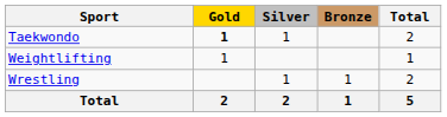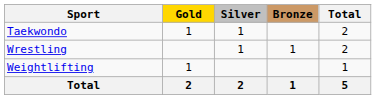 <table class="wikitable sortable" style="text-align:center;">
 <tr>
 <th width=180>Sport</th>
 <th scope="col" style="background:gold; width:55px;">Gold</th>
 <th scope="col" style="background:silver; width:55px;">Silver</th>
 <th scope="col" style="background:#cc9966; width:55px;">Bronze</th>
 <th width=55>Total</th>
 </tr>
 <tr>
 <td align=left><a href='#'>Taekwondo</a></td>
-<td><strong>1</strong></td>
+<td>1</td>
 <td>1</td>
 <td></td>
+<td>2</td>
+</tr>
+<tr>
+<td align=left><a href='#'>Wrestling</a></td>
+<td></td>
+<td>1</td>
+<td>1</td>
 <td>2</td>
 </tr>
 <tr>
 <td align=left><a href='#'>Weightlifting</a></td>
 <td>1</td>
 <td></td>
 <td></td>
 <td>1</td>
 </tr>
-<tr>
-<td align=left><a href='#'>Wrestling</a></td>
-<td></td>
-<td>1</td>
-<td>1</td>
-<td>2</td>
-</tr>
 <tr class="sortbottom">
 <th>Total</th>
 <th>2</th>
 <th>2</th>
 <th>1</th>
 <th>5</th>
 </tr>
 </table>
